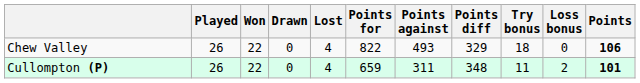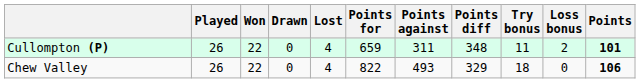 <table class="wikitable" style="text-align:center">
 <tr>
 <th bgcolor="#efefef" width="195"></th>
 <th bgcolor="#efefef" width="20">Played</th>
 <th bgcolor="#efefef" width="20">Won</th>
 <th bgcolor="#efefef" width="20">Drawn</th>
 <th bgcolor="#efefef" width="20">Lost</th>
 <th bgcolor="#efefef" width="20">Points for</th>
 <th bgcolor="#efefef" width="20">Points against</th>
 <th bgcolor="#efefef" width="20">Points diff</th>
 <th bgcolor="#efefef" width="20">Try bonus</th>
 <th bgcolor="#efefef" width="20">Loss bonus</th>
 <th bgcolor="#efefef" width="20">Points</th>
 </tr>
+<tr bgcolor=#d8ffeb align=center>
+<td align=left>Cullompton <strong>(P)</strong></td>
+<td>26</td>
+<td>22</td>
+<td>0</td>
+<td>4</td>
+<td>659</td>
+<td>311</td>
+<td>348</td>
+<td>11</td>
+<td>2</td>
+<td><strong>101</strong></td>
+</tr>
 <tr>
 <td style="text-align:left;">Chew Valley</td>
 <td>26</td>
 <td>22</td>
 <td>0</td>
 <td>4</td>
 <td>822</td>
 <td>493</td>
 <td>329</td>
 <td>18</td>
 <td>0</td>
 <td><strong>106</strong></td>
 </tr>
-<tr bgcolor=#d8ffeb align=center>
-<td align=left>Cullompton <strong>(P)</strong></td>
-<td>26</td>
-<td>22</td>
-<td>0</td>
-<td>4</td>
-<td>659</td>
-<td>311</td>
-<td>348</td>
-<td>11</td>
-<td>2</td>
-<td><strong>101</strong></td>
-</tr>
 </table>
